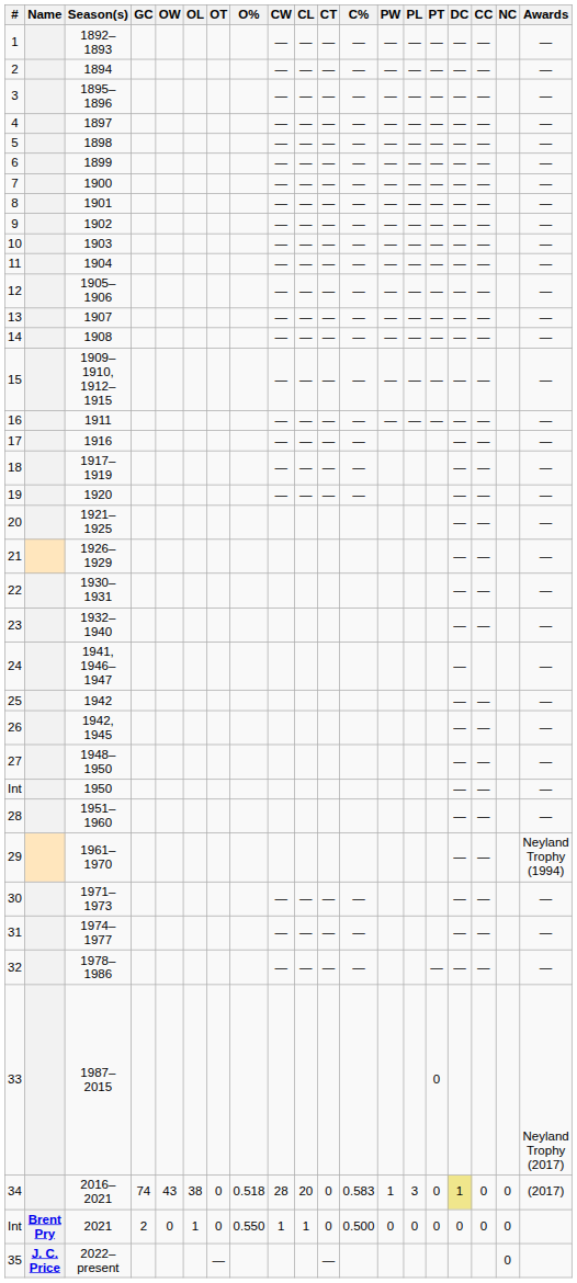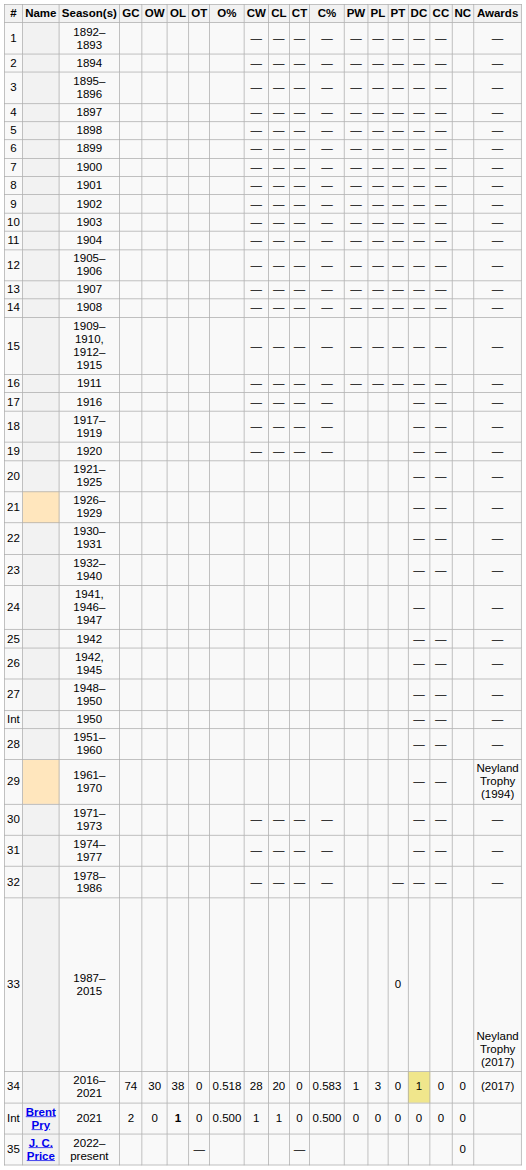 <table class="wikitable sortable" style="text-align:center">
 <tr>
 <th scope="col" class="unsortable">#</th>
 <th scope="col">Name</th>
 <th scope="col">Season(s)</th>
 <th scope="col">GC</th>
 <th scope="col">OW</th>
 <th scope="col">OL</th>
 <th scope="col">OT</th>
 <th scope="col">O%</th>
 <th scope="col">CW</th>
 <th scope="col">CL</th>
 <th scope="col">CT</th>
 <th scope="col">C%</th>
 <th scope="col">PW</th>
 <th scope="col">PL</th>
 <th scope="col">PT</th>
 <th scope="col">DC</th>
 <th scope="col">CC</th>
 <th scope="col">NC</th>
 <th scope="col" class="unsortable">Awards</th>
 </tr>
 <tr>
 <td>1</td>
 <th scope="row"></th>
 <td>1892–1893</td>
 <td></td>
 <td></td>
 <td></td>
 <td></td>
 <td></td>
 <td>—</td>
 <td>—</td>
 <td>—</td>
 <td>—</td>
 <td>—</td>
 <td>—</td>
 <td>—</td>
 <td>—</td>
 <td>—</td>
 <td></td>
 <td>—</td>
 </tr>
 <tr>
 <td>2</td>
 <th scope="row"></th>
 <td>1894</td>
 <td></td>
 <td></td>
 <td></td>
 <td></td>
 <td></td>
 <td>—</td>
 <td>—</td>
 <td>—</td>
 <td>—</td>
 <td>—</td>
 <td>—</td>
 <td>—</td>
 <td>—</td>
 <td>—</td>
 <td></td>
 <td>—</td>
 </tr>
 <tr>
 <td>3</td>
 <th scope="row"></th>
 <td>1895–1896</td>
 <td></td>
 <td></td>
 <td></td>
 <td></td>
 <td></td>
 <td>—</td>
 <td>—</td>
 <td>—</td>
 <td>—</td>
 <td>—</td>
 <td>—</td>
 <td>—</td>
 <td>—</td>
 <td>—</td>
 <td></td>
 <td>—</td>
 </tr>
 <tr>
 <td>4</td>
 <th scope="row"></th>
 <td>1897</td>
 <td></td>
 <td></td>
 <td></td>
 <td></td>
 <td></td>
 <td>—</td>
 <td>—</td>
 <td>—</td>
 <td>—</td>
 <td>—</td>
 <td>—</td>
 <td>—</td>
 <td>—</td>
 <td>—</td>
 <td></td>
 <td>—</td>
 </tr>
 <tr>
 <td>5</td>
 <th scope="row"></th>
 <td>1898</td>
 <td></td>
 <td></td>
 <td></td>
 <td></td>
 <td></td>
 <td>—</td>
 <td>—</td>
 <td>—</td>
 <td>—</td>
 <td>—</td>
 <td>—</td>
 <td>—</td>
 <td>—</td>
 <td>—</td>
 <td></td>
 <td>—</td>
 </tr>
 <tr>
 <td>6</td>
 <th scope="row"></th>
 <td>1899</td>
 <td></td>
 <td></td>
 <td></td>
 <td></td>
 <td></td>
 <td>—</td>
 <td>—</td>
 <td>—</td>
 <td>—</td>
 <td>—</td>
 <td>—</td>
 <td>—</td>
 <td>—</td>
 <td>—</td>
 <td></td>
 <td>—</td>
 </tr>
 <tr>
 <td>7</td>
 <th scope="row"></th>
 <td>1900</td>
 <td></td>
 <td></td>
 <td></td>
 <td></td>
 <td></td>
 <td>—</td>
 <td>—</td>
 <td>—</td>
 <td>—</td>
 <td>—</td>
 <td>—</td>
 <td>—</td>
 <td>—</td>
 <td>—</td>
 <td></td>
 <td>—</td>
 </tr>
 <tr>
 <td>8</td>
 <th scope="row"></th>
 <td>1901</td>
 <td></td>
 <td></td>
 <td></td>
 <td></td>
 <td></td>
 <td>—</td>
 <td>—</td>
 <td>—</td>
 <td>—</td>
 <td>—</td>
 <td>—</td>
 <td>—</td>
 <td>—</td>
 <td>—</td>
 <td></td>
 <td>—</td>
 </tr>
 <tr>
 <td>9</td>
 <th scope="row"></th>
 <td>1902</td>
 <td></td>
 <td></td>
 <td></td>
 <td></td>
 <td></td>
 <td>—</td>
 <td>—</td>
 <td>—</td>
 <td>—</td>
 <td>—</td>
 <td>—</td>
 <td>—</td>
 <td>—</td>
 <td>—</td>
 <td></td>
 <td>—</td>
 </tr>
 <tr>
 <td>10</td>
 <th scope="row"></th>
 <td>1903</td>
 <td></td>
 <td></td>
 <td></td>
 <td></td>
 <td></td>
 <td>—</td>
 <td>—</td>
 <td>—</td>
 <td>—</td>
 <td>—</td>
 <td>—</td>
 <td>—</td>
 <td>—</td>
 <td>—</td>
 <td></td>
 <td>—</td>
 </tr>
 <tr>
 <td>11</td>
 <th scope="row"></th>
 <td>1904</td>
 <td></td>
 <td></td>
 <td></td>
 <td></td>
 <td></td>
 <td>—</td>
 <td>—</td>
 <td>—</td>
 <td>—</td>
 <td>—</td>
 <td>—</td>
 <td>—</td>
 <td>—</td>
 <td>—</td>
 <td></td>
 <td>—</td>
 </tr>
 <tr>
 <td>12</td>
 <th scope="row"></th>
 <td>1905–1906</td>
 <td></td>
 <td></td>
 <td></td>
 <td></td>
 <td></td>
 <td>—</td>
 <td>—</td>
 <td>—</td>
 <td>—</td>
 <td>—</td>
 <td>—</td>
 <td>—</td>
 <td>—</td>
 <td>—</td>
 <td></td>
 <td>—</td>
 </tr>
 <tr>
 <td>13</td>
 <th scope="row"></th>
 <td>1907</td>
 <td></td>
 <td></td>
 <td></td>
 <td></td>
 <td></td>
 <td>—</td>
 <td>—</td>
 <td>—</td>
 <td>—</td>
 <td>—</td>
 <td>—</td>
 <td>—</td>
 <td>—</td>
 <td>—</td>
 <td></td>
 <td>—</td>
 </tr>
 <tr>
 <td>14</td>
 <th scope="row"></th>
 <td>1908</td>
 <td></td>
 <td></td>
 <td></td>
 <td></td>
 <td></td>
 <td>—</td>
 <td>—</td>
 <td>—</td>
 <td>—</td>
 <td>—</td>
 <td>—</td>
 <td>—</td>
 <td>—</td>
 <td>—</td>
 <td></td>
 <td>—</td>
 </tr>
 <tr>
 <td>15</td>
 <th scope="row"></th>
 <td>1909–1910,<br>1912–1915</td>
 <td></td>
 <td></td>
 <td></td>
 <td></td>
 <td></td>
 <td>—</td>
 <td>—</td>
 <td>—</td>
 <td>—</td>
 <td>—</td>
 <td>—</td>
 <td>—</td>
 <td>—</td>
 <td>—</td>
 <td></td>
 <td>—</td>
 </tr>
 <tr>
 <td>16</td>
 <th scope="row"></th>
 <td>1911</td>
 <td></td>
 <td></td>
 <td></td>
 <td></td>
 <td></td>
 <td>—</td>
 <td>—</td>
 <td>—</td>
 <td>—</td>
 <td>—</td>
 <td>—</td>
 <td>—</td>
 <td>—</td>
 <td>—</td>
 <td></td>
 <td>—</td>
 </tr>
 <tr>
 <td>17</td>
 <th scope="row"></th>
 <td>1916</td>
 <td></td>
 <td></td>
 <td></td>
 <td></td>
 <td></td>
 <td>—</td>
 <td>—</td>
 <td>—</td>
 <td>—</td>
 <td></td>
 <td></td>
 <td></td>
 <td>—</td>
 <td>—</td>
 <td></td>
 <td>—</td>
 </tr>
 <tr>
 <td>18</td>
 <th scope="row"></th>
 <td>1917–1919</td>
 <td></td>
 <td></td>
 <td></td>
 <td></td>
 <td></td>
 <td>—</td>
 <td>—</td>
 <td>—</td>
 <td>—</td>
 <td></td>
 <td></td>
 <td></td>
 <td>—</td>
 <td>—</td>
 <td></td>
 <td>—</td>
 </tr>
 <tr>
 <td>19</td>
 <th scope="row"></th>
 <td>1920</td>
 <td></td>
 <td></td>
 <td></td>
 <td></td>
 <td></td>
 <td>—</td>
 <td>—</td>
 <td>—</td>
 <td>—</td>
 <td></td>
 <td></td>
 <td></td>
 <td>—</td>
 <td>—</td>
 <td></td>
 <td>—</td>
 </tr>
 <tr>
 <td>20</td>
 <th scope="row"></th>
 <td>1921–1925</td>
 <td></td>
 <td></td>
 <td></td>
 <td></td>
 <td></td>
 <td></td>
 <td></td>
 <td></td>
 <td></td>
 <td></td>
 <td></td>
 <td></td>
 <td>—</td>
 <td>—</td>
 <td></td>
 <td>—</td>
 </tr>
 <tr>
 <td>21</td>
 <td scope="row" align="center" bgcolor=#FFE6BD><strong></strong><sup></sup></td>
 <td>1926–1929</td>
 <td></td>
 <td></td>
 <td></td>
 <td></td>
 <td></td>
 <td></td>
 <td></td>
 <td></td>
 <td></td>
 <td></td>
 <td></td>
 <td></td>
 <td>—</td>
 <td>—</td>
 <td></td>
 <td>—</td>
 </tr>
 <tr>
 <td>22</td>
 <th scope="row"></th>
 <td>1930–1931</td>
 <td></td>
 <td></td>
 <td></td>
 <td></td>
 <td></td>
 <td></td>
 <td></td>
 <td></td>
 <td></td>
 <td></td>
 <td></td>
 <td></td>
 <td>—</td>
 <td>—</td>
 <td></td>
 <td>—</td>
 </tr>
 <tr>
 <td>23</td>
 <th scope="row"></th>
 <td>1932–1940</td>
 <td></td>
 <td></td>
 <td></td>
 <td></td>
 <td></td>
 <td></td>
 <td></td>
 <td></td>
 <td></td>
 <td></td>
 <td></td>
 <td></td>
 <td>—</td>
 <td>—</td>
 <td></td>
 <td>—</td>
 </tr>
 <tr>
 <td>24</td>
 <th scope="row"></th>
 <td>1941,<br>1946–1947</td>
 <td></td>
 <td></td>
 <td></td>
 <td></td>
 <td></td>
 <td></td>
 <td></td>
 <td></td>
 <td></td>
 <td></td>
 <td></td>
 <td></td>
 <td>—</td>
 <td></td>
 <td></td>
 <td>—</td>
 </tr>
 <tr>
 <td>25</td>
 <th scope="row"></th>
 <td>1942</td>
 <td></td>
 <td></td>
 <td></td>
 <td></td>
 <td></td>
 <td></td>
 <td></td>
 <td></td>
 <td></td>
 <td></td>
 <td></td>
 <td></td>
 <td>—</td>
 <td>—</td>
 <td></td>
 <td>—</td>
 </tr>
 <tr>
 <td>26</td>
 <th scope="row"></th>
 <td>1942, 1945</td>
 <td></td>
 <td></td>
 <td></td>
 <td></td>
 <td></td>
 <td></td>
 <td></td>
 <td></td>
 <td></td>
 <td></td>
 <td></td>
 <td></td>
 <td>—</td>
 <td>—</td>
 <td></td>
 <td>—</td>
 </tr>
 <tr>
 <td>27</td>
 <th scope="row"></th>
 <td>1948–1950</td>
 <td></td>
 <td></td>
 <td></td>
 <td></td>
 <td></td>
 <td></td>
 <td></td>
 <td></td>
 <td></td>
 <td></td>
 <td></td>
 <td></td>
 <td>—</td>
 <td>—</td>
 <td></td>
 <td>—</td>
 </tr>
 <tr>
 <td>Int</td>
 <th scope="row"></th>
 <td>1950</td>
 <td></td>
 <td></td>
 <td></td>
 <td></td>
 <td></td>
 <td></td>
 <td></td>
 <td></td>
 <td></td>
 <td></td>
 <td></td>
 <td></td>
 <td>—</td>
 <td>—</td>
 <td></td>
 <td>—</td>
 </tr>
 <tr>
 <td>28</td>
 <th scope="row"></th>
 <td>1951–1960</td>
 <td></td>
 <td></td>
 <td></td>
 <td></td>
 <td></td>
 <td></td>
 <td></td>
 <td></td>
 <td></td>
 <td></td>
 <td></td>
 <td></td>
 <td>—</td>
 <td>—</td>
 <td></td>
 <td>—</td>
 </tr>
 <tr>
 <td>29</td>
 <td scope="row" align="center" bgcolor=#FFE6BD><strong></strong><sup></sup></td>
 <td>1961–1970</td>
 <td></td>
 <td></td>
 <td></td>
 <td></td>
 <td></td>
 <td></td>
 <td></td>
 <td></td>
 <td></td>
 <td></td>
 <td></td>
 <td></td>
 <td>—</td>
 <td>—</td>
 <td></td>
 <td>Neyland Trophy (1994)</td>
 </tr>
 <tr>
 <td>30</td>
 <th scope="row"></th>
 <td>1971–1973</td>
 <td></td>
 <td></td>
 <td></td>
 <td></td>
 <td></td>
 <td>—</td>
 <td>—</td>
 <td>—</td>
 <td>—</td>
 <td></td>
 <td></td>
 <td></td>
 <td>—</td>
 <td>—</td>
 <td></td>
 <td>—</td>
 </tr>
 <tr>
 <td>31</td>
 <th scope="row"></th>
 <td>1974–1977</td>
 <td></td>
 <td></td>
 <td></td>
 <td></td>
 <td></td>
 <td>—</td>
 <td>—</td>
 <td>—</td>
 <td>—</td>
 <td></td>
 <td></td>
 <td></td>
 <td>—</td>
 <td>—</td>
 <td></td>
 <td>—</td>
 </tr>
 <tr>
 <td>32</td>
 <th scope="row"></th>
 <td>1978–1986</td>
 <td></td>
 <td></td>
 <td></td>
 <td></td>
 <td></td>
 <td>—</td>
 <td>—</td>
 <td>—</td>
 <td>—</td>
 <td></td>
 <td></td>
 <td>—</td>
 <td>—</td>
 <td>—</td>
 <td></td>
 <td>—</td>
 </tr>
 <tr>
 <td>33</td>
 <th scope="row"></th>
 <td>1987–2015</td>
 <td></td>
 <td></td>
 <td></td>
 <td></td>
 <td></td>
 <td></td>
 <td></td>
 <td></td>
 <td></td>
 <td></td>
 <td></td>
 <td>0</td>
 <td></td>
 <td></td>
 <td></td>
 <td><br><br><br><br><br><br><br><br><br><br>Neyland Trophy (2017)<br></td>
 </tr>
 <tr>
 <td>34</td>
 <th scope="row"></th>
 <td>2016–2021</td>
 <td>74</td>
-<td>43</td>
+<td>30</td>
 <td>38</td>
 <td>0</td>
 <td>0.518</td>
 <td>28</td>
 <td>20</td>
 <td>0</td>
 <td>0.583</td>
 <td>1</td>
 <td>3</td>
 <td>0</td>
 <td style="background: khaki;">1</td>
 <td>0</td>
 <td>0</td>
 <td> (2017)</td>
 </tr>
 <tr>
 <td>Int</td>
 <th><a href='#'>Brent Pry</a></th>
 <td>2021</td>
 <td>2</td>
 <td>0</td>
-<td>1</td>
+<td><strong>1</strong></td>
 <td>0</td>
-<td>0.550</td>
+<td>0.500</td>
 <td>1</td>
 <td>1</td>
 <td>0</td>
 <td>0.500</td>
 <td>0</td>
 <td>0</td>
 <td>0</td>
 <td>0</td>
 <td>0</td>
 <td>0</td>
 </tr>
 <tr>
 <td>35</td>
 <th><a href='#'>J. C. Price</a></th>
 <td>2022–present</td>
 <td></td>
 <td></td>
 <td></td>
 <td>—</td>
 <td></td>
 <td></td>
 <td></td>
 <td>—</td>
 <td></td>
 <td></td>
 <td></td>
 <td></td>
 <td></td>
 <td></td>
 <td>0</td>
 <td></td>
 </tr>
 </table>
